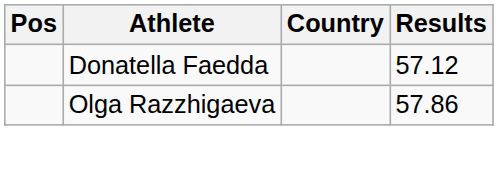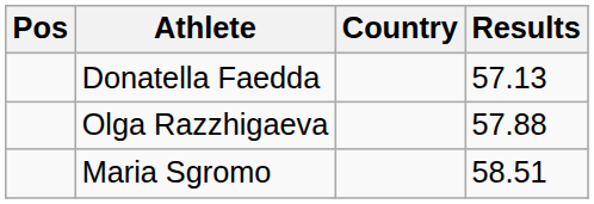 <table class="wikitable">
 <tr>
 <th>Pos</th>
 <th>Athlete</th>
 <th>Country</th>
 <th>Results</th>
 </tr>
 <tr>
 <td align="center"></td>
 <td>Donatella Faedda</td>
 <td></td>
-<td>57.12</td>
+<td>57.13</td>
 </tr>
 <tr>
 <td align="center"></td>
 <td>Olga Razzhigaeva</td>
 <td></td>
-<td>57.86</td>
+<td>57.88</td>
+</tr>
+<tr>
+<td align="center"></td>
+<td>Maria Sgromo</td>
+<td></td>
+<td>58.51</td>
 </tr>
 </table>
